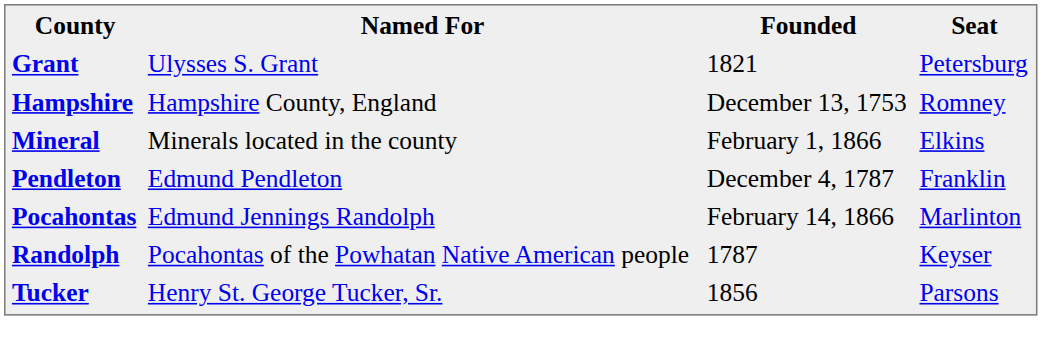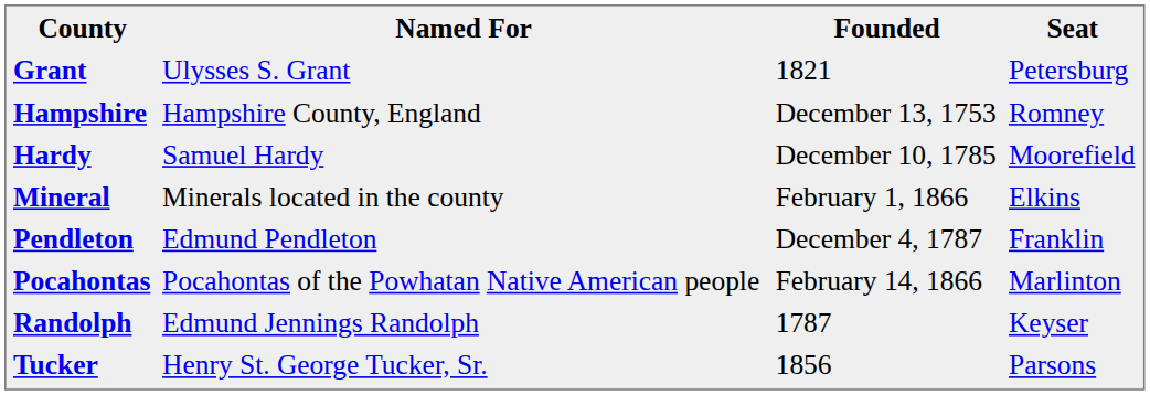 <table style="border-style:solid;border-width:1px;border-color:#808080;background:#EFEFEF;" cellspacing="2" cellpadding="2" width="650px">
 <tr style="background:#EFEFEF">
 <th>County</th>
 <th>Named For</th>
 <th>Founded</th>
 <th>Seat</th>
 </tr>
 <tr align="cemter" style="vertical-align:top" style="background:#DCE5E5">
 <td align="left"><strong><a href='#'>Grant</a></strong></td>
 <td align="left"><a href='#'>Ulysses S. Grant</a></td>
 <td align="left">1821</td>
 <td align="left"><a href='#'>Petersburg</a></td>
 </tr>
 <tr align="cemter" style="vertical-align:top" style="background:#DCE5E5">
 <td align="left"><strong><a href='#'>Hampshire</a></strong></td>
 <td align="left"><a href='#'>Hampshire</a> County, England</td>
 <td align="left">December 13, 1753</td>
 <td align="left"><a href='#'>Romney</a></td>
 </tr>
 <tr align="cemter" style="vertical-align:top" style="background:#DCE5E5">
+<td align="left"><strong><a href='#'>Hardy</a></strong></td>
+<td align="left"><a href='#'>Samuel Hardy</a></td>
+<td align="left">December 10, 1785</td>
+<td align="left"><a href='#'>Moorefield</a></td>
+</tr>
+<tr align="cemter" style="vertical-align:top" style="background:#DCE5E5">
 <td align="left"><strong><a href='#'>Mineral</a></strong></td>
 <td align="left">Minerals located in the county</td>
 <td align="left">February 1, 1866</td>
 <td align="left"><a href='#'>Elkins</a></td>
 </tr>
 <tr align="cemter" style="vertical-align:top" style="background:#DCE5E5">
 <td align="left"><strong><a href='#'>Pendleton</a></strong></td>
 <td align="left"><a href='#'>Edmund Pendleton</a></td>
 <td align="left">December 4, 1787</td>
 <td align="left"><a href='#'>Franklin</a></td>
 </tr>
 <tr align="cemter" style="vertical-align:top" style="background:#DCE5E5">
 <td align="left"><strong><a href='#'>Pocahontas</a></strong></td>
-<td align="left"><a href='#'>Edmund Jennings Randolph</a></td>
+<td align="left"><a href='#'>Pocahontas</a> of the <a href='#'>Powhatan</a> <a href='#'>Native American</a> people</td>
 <td align="left">February 14, 1866</td>
 <td align="left"><a href='#'>Marlinton</a></td>
 </tr>
 <tr align="cemter" style="vertical-align:top" style="background:#DCE5E5">
 <td align="left"><strong><a href='#'>Randolph</a></strong></td>
-<td align="left"><a href='#'>Pocahontas</a> of the <a href='#'>Powhatan</a> <a href='#'>Native American</a> people</td>
+<td align="left"><a href='#'>Edmund Jennings Randolph</a></td>
 <td align="left">1787</td>
 <td align="left"><a href='#'>Keyser</a></td>
 </tr>
 <tr align="cemter" style="vertical-align:top" style="background:#DCE5E5">
 <td align="left"><strong><a href='#'>Tucker</a></strong></td>
 <td align="left"><a href='#'>Henry St. George Tucker, Sr.</a></td>
 <td align="left">1856</td>
 <td align="left"><a href='#'>Parsons</a></td>
 </tr>
 </table>
